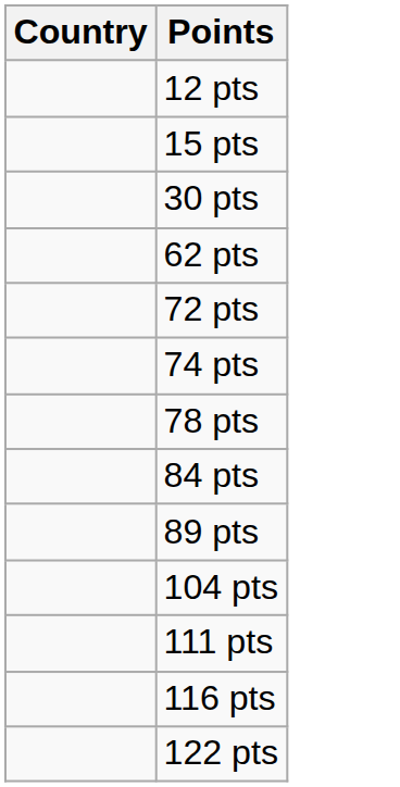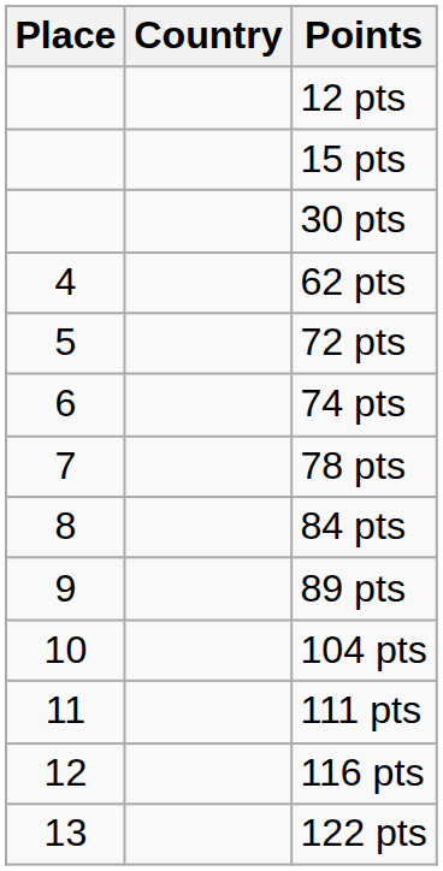 <table class=wikitable>
 <tr>
+<th>Place</th>
 <th>Country</th>
 <th>Points</th>
 </tr>
 <tr>
+<td align=center></td>
 <td></td>
 <td>12 pts</td>
 </tr>
 <tr>
+<td align=center></td>
 <td></td>
 <td>15 pts</td>
 </tr>
 <tr>
+<td align=center></td>
 <td></td>
 <td>30 pts</td>
 </tr>
 <tr>
+<td align=center>4</td>
 <td></td>
 <td>62 pts</td>
 </tr>
 <tr>
+<td align=center>5</td>
 <td></td>
 <td>72 pts</td>
 </tr>
 <tr>
+<td align=center>6</td>
 <td></td>
 <td>74 pts</td>
 </tr>
 <tr>
+<td align=center>7</td>
 <td></td>
 <td>78 pts</td>
 </tr>
 <tr>
+<td align=center>8</td>
 <td></td>
 <td>84 pts</td>
 </tr>
 <tr>
+<td align=center>9</td>
 <td></td>
 <td>89 pts</td>
 </tr>
 <tr>
+<td align=center>10</td>
 <td></td>
 <td>104 pts</td>
 </tr>
 <tr>
+<td align=center>11</td>
 <td></td>
 <td>111 pts</td>
 </tr>
 <tr>
+<td align=center>12</td>
 <td></td>
 <td>116 pts</td>
 </tr>
 <tr>
+<td align=center>13</td>
 <td></td>
 <td>122 pts</td>
 </tr>
 </table>
